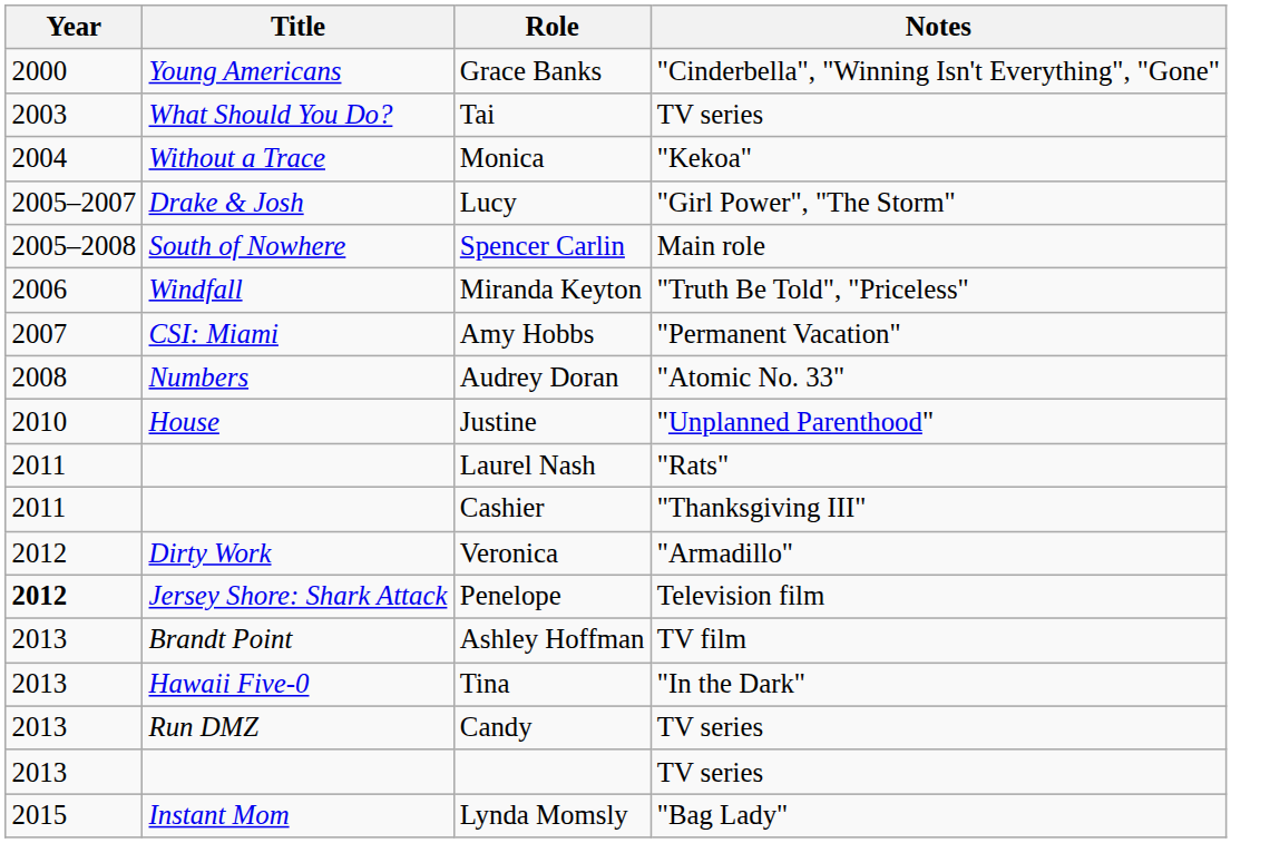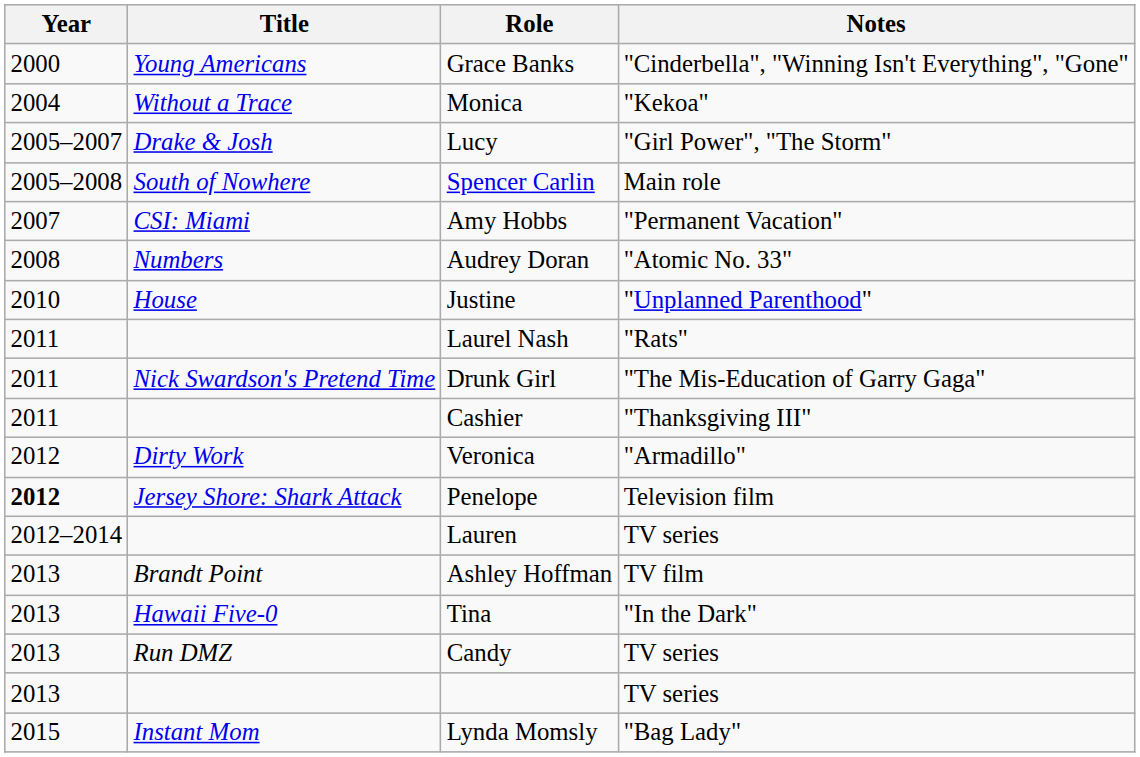 <table class="wikitable sortable">
 <tr>
 <th>Year</th>
 <th>Title</th>
 <th>Role</th>
 <th class="unsortable">Notes</th>
 </tr>
 <tr>
 <td>2000</td>
 <td><em><a href='#'>Young Americans</a></em></td>
 <td>Grace Banks</td>
 <td>"Cinderbella", "Winning Isn't Everything", "Gone"</td>
-</tr>
-<tr>
-<td>2003</td>
-<td><em><a href='#'>What Should You Do?</a></em></td>
-<td>Tai</td>
-<td>TV series</td>
 </tr>
 <tr>
 <td>2004</td>
 <td><em><a href='#'>Without a Trace</a></em></td>
 <td>Monica</td>
 <td>"Kekoa"</td>
 </tr>
 <tr>
 <td>2005–2007</td>
 <td><em><a href='#'>Drake & Josh</a></em></td>
 <td>Lucy</td>
 <td>"Girl Power", "The Storm"</td>
 </tr>
 <tr>
 <td>2005–2008</td>
 <td><em><a href='#'>South of Nowhere</a></em></td>
 <td><a href='#'>Spencer Carlin</a></td>
 <td>Main role</td>
-</tr>
-<tr>
-<td>2006</td>
-<td><em><a href='#'>Windfall</a></em></td>
-<td>Miranda Keyton</td>
-<td>"Truth Be Told", "Priceless"</td>
 </tr>
 <tr>
 <td>2007</td>
 <td><em><a href='#'>CSI: Miami</a></em></td>
 <td>Amy Hobbs</td>
 <td>"Permanent Vacation"</td>
 </tr>
 <tr>
 <td>2008</td>
 <td><em><a href='#'>Numbers</a></em></td>
 <td>Audrey Doran</td>
 <td>"Atomic No. 33"</td>
 </tr>
 <tr>
 <td>2010</td>
 <td><em><a href='#'>House</a></em></td>
 <td>Justine</td>
 <td>"<a href='#'>Unplanned Parenthood</a>"</td>
 </tr>
 <tr>
 <td>2011</td>
 <td><em></em></td>
 <td>Laurel Nash</td>
 <td>"Rats"</td>
 </tr>
 <tr>
 <td>2011</td>
+<td><em><a href='#'>Nick Swardson's Pretend Time</a></em></td>
+<td>Drunk Girl</td>
+<td>"The Mis-Education of Garry Gaga"</td>
+</tr>
+<tr>
+<td>2011</td>
 <td><em></em></td>
 <td>Cashier</td>
 <td>"Thanksgiving III"</td>
 </tr>
 <tr>
 <td>2012</td>
 <td><em><a href='#'>Dirty Work</a></em></td>
 <td>Veronica</td>
 <td>"Armadillo"</td>
 </tr>
 <tr>
 <td><strong>2012</strong></td>
 <td><em><a href='#'>Jersey Shore: Shark Attack</a></em></td>
 <td>Penelope</td>
 <td>Television film</td>
+</tr>
+<tr>
+<td>2012–2014</td>
+<td><em></em></td>
+<td>Lauren</td>
+<td>TV series</td>
 </tr>
 <tr>
 <td>2013</td>
 <td><em>Brandt Point</em></td>
 <td>Ashley Hoffman</td>
 <td>TV film</td>
 </tr>
 <tr>
 <td>2013</td>
 <td><em><a href='#'>Hawaii Five-0</a></em></td>
 <td>Tina</td>
 <td>"In the Dark"</td>
 </tr>
 <tr>
 <td>2013</td>
 <td><em>Run DMZ</em></td>
 <td>Candy</td>
 <td>TV series</td>
 </tr>
 <tr>
 <td>2013</td>
 <td><em></em></td>
 <td></td>
 <td>TV series</td>
 </tr>
 <tr>
 <td>2015</td>
 <td><em><a href='#'>Instant Mom</a></em></td>
 <td>Lynda Momsly</td>
 <td>"Bag Lady"</td>
 </tr>
 </table>
